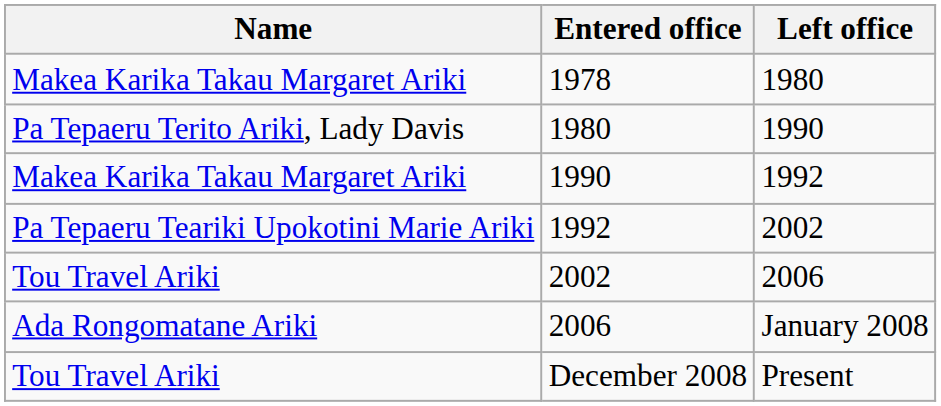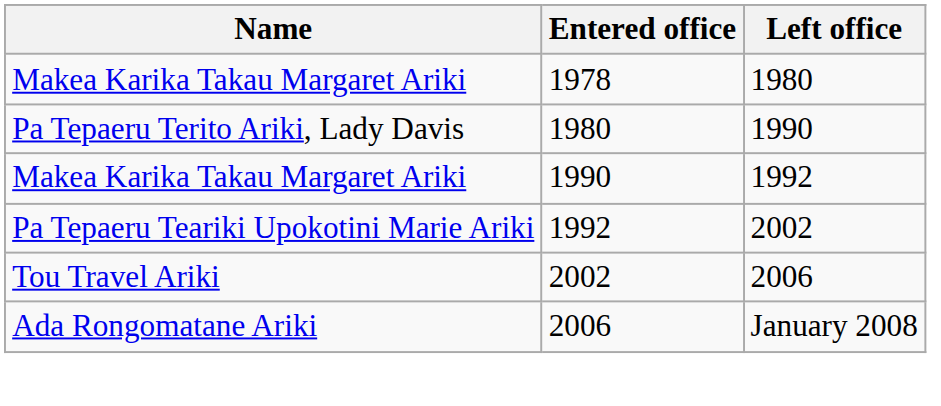 <table class="wikitable">
 <tr>
 <th>Name</th>
 <th>Entered office</th>
 <th>Left office</th>
 </tr>
 <tr>
 <td><a href='#'>Makea Karika Takau Margaret Ariki</a></td>
 <td>1978</td>
 <td>1980</td>
 </tr>
 <tr>
 <td><a href='#'>Pa Tepaeru Terito Ariki</a>, Lady Davis</td>
 <td>1980</td>
 <td>1990</td>
 </tr>
 <tr>
 <td><a href='#'>Makea Karika Takau Margaret Ariki</a></td>
 <td>1990</td>
 <td>1992</td>
 </tr>
 <tr>
 <td><a href='#'>Pa Tepaeru Teariki Upokotini Marie Ariki</a></td>
 <td>1992</td>
 <td>2002</td>
 </tr>
 <tr>
 <td><a href='#'>Tou Travel Ariki</a></td>
 <td>2002</td>
 <td>2006</td>
 </tr>
 <tr>
 <td><a href='#'>Ada Rongomatane Ariki</a></td>
 <td>2006</td>
 <td>January 2008</td>
 </tr>
-<tr>
-<td><a href='#'>Tou Travel Ariki</a></td>
-<td>December 2008</td>
-<td>Present</td>
-</tr>
 </table>
